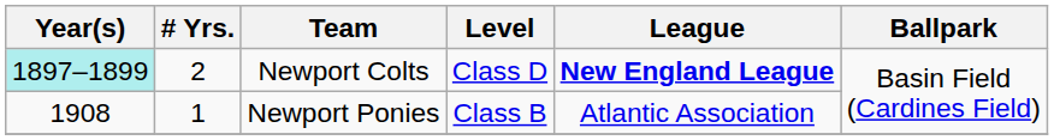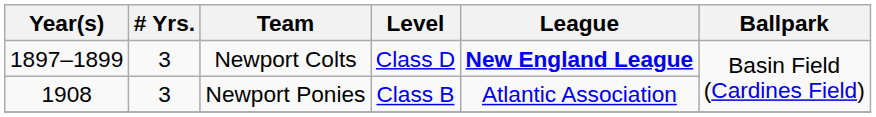 <table class="wikitable" style="text-align:center; font-size: 95%;">
 <tr>
 <th>Year(s)</th>
 <th># Yrs.</th>
 <th>Team</th>
 <th>Level</th>
 <th>League</th>
 <th>Ballpark</th>
 </tr>
 <tr>
-<td style="background: paleturquoise;">1897–1899</td>
-<td>2</td>
+<td>1897–1899</td>
+<td>3</td>
 <td>Newport Colts</td>
 <td><a href='#'>Class D</a></td>
 <td><strong><a href='#'>New England League</a></strong></td>
 <td rowspan=2>Basin Field<br>(<a href='#'>Cardines Field</a>)</td>
 </tr>
 <tr>
 <td>1908</td>
-<td>1</td>
+<td>3</td>
 <td>Newport Ponies</td>
 <td><a href='#'>Class B</a></td>
 <td><a href='#'>Atlantic Association</a></td>
 </tr>
 <tr>
 </tr>
 </table>
